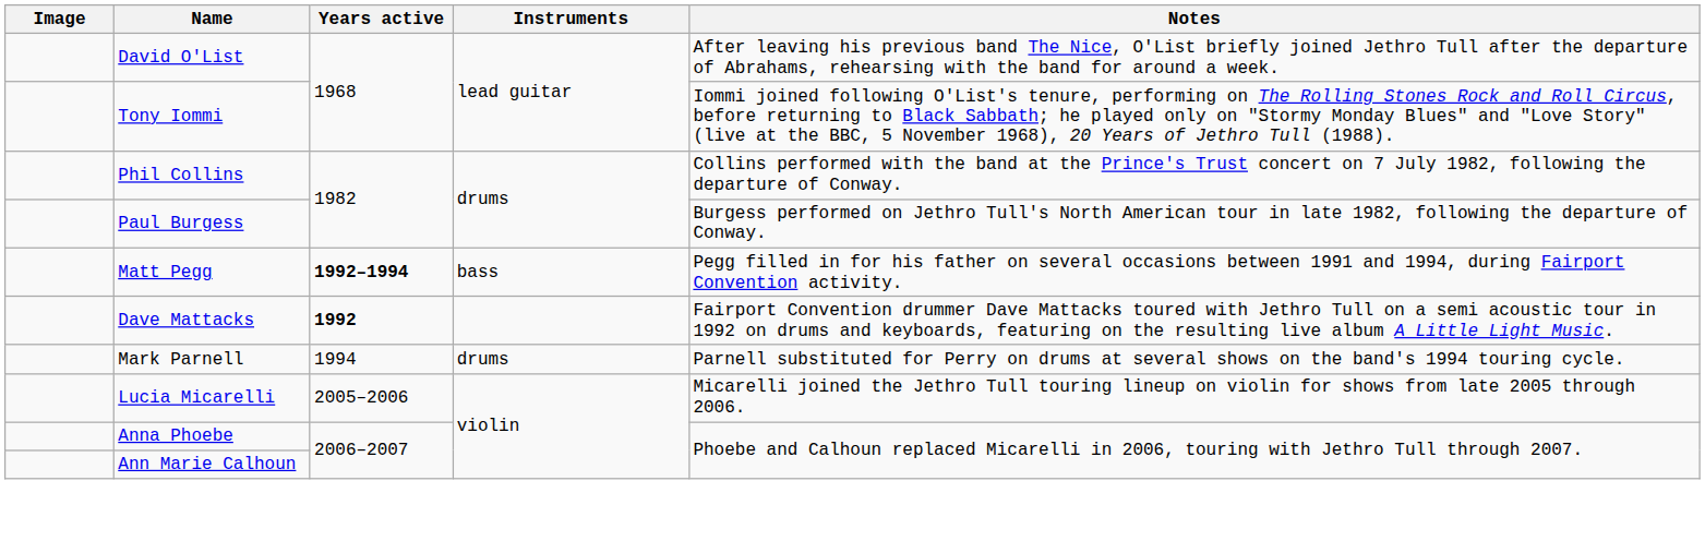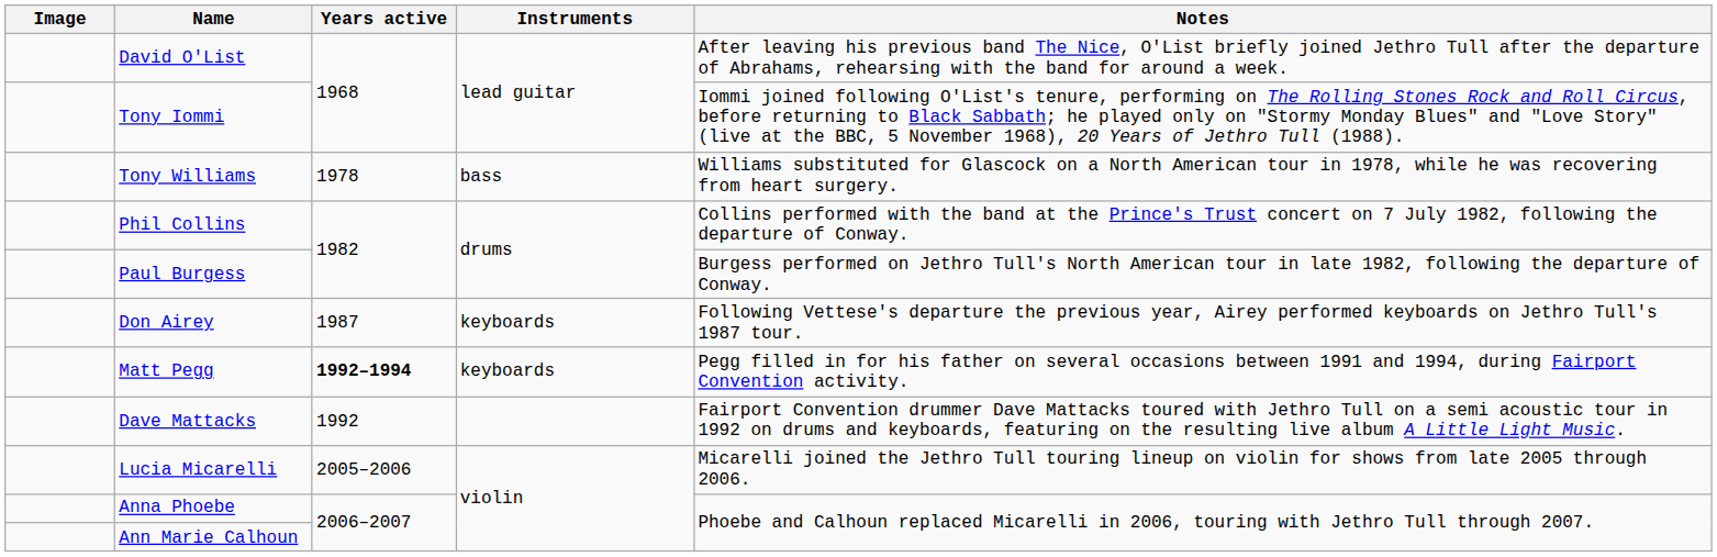 <table class="wikitable" border="1" width=100%>
 <tr>
 <th width="75">Image</th>
 <th width="140">Name</th>
 <th width="100">Years active</th>
 <th width="170">Instruments</th>
 <th>Notes</th>
 </tr>
 <tr>
 <td></td>
 <td><a href='#'>David O'List</a></td>
 <td rowspan="2">1968</td>
 <td rowspan="2">lead guitar</td>
 <td>After leaving his previous band <a href='#'>The Nice</a>, O'List briefly joined Jethro Tull after the departure of Abrahams, rehearsing with the band for around a week.</td>
 </tr>
 <tr>
 <td></td>
 <td><a href='#'>Tony Iommi</a></td>
 <td>Iommi joined following O'List's tenure, performing on <em><a href='#'>The Rolling Stones Rock and Roll Circus</a></em>, before returning to <a href='#'>Black Sabbath</a>; he played only on "Stormy Monday Blues" and "Love Story" (live at the BBC, 5 November 1968), <em>20 Years of Jethro Tull</em> (1988).</td>
 </tr>
 <tr>
 <td></td>
+<td><a href='#'>Tony Williams</a></td>
+<td>1978</td>
+<td>bass</td>
+<td>Williams substituted for Glascock on a North American tour in 1978, while he was recovering from heart surgery.</td>
+</tr>
+<tr>
+<td></td>
 <td><a href='#'>Phil Collins</a></td>
 <td rowspan="2">1982</td>
 <td rowspan="2">drums</td>
 <td>Collins performed with the band at the <a href='#'>Prince's Trust</a> concert on 7 July 1982, following the departure of Conway.</td>
 </tr>
 <tr>
 <td></td>
 <td><a href='#'>Paul Burgess</a></td>
 <td>Burgess performed on Jethro Tull's North American tour in late 1982, following the departure of Conway.</td>
 </tr>
 <tr>
 <td></td>
+<td><a href='#'>Don Airey</a></td>
+<td>1987</td>
+<td>keyboards</td>
+<td>Following Vettese's departure the previous year, Airey performed keyboards on Jethro Tull's 1987 tour.</td>
+</tr>
+<tr>
+<td></td>
 <td><a href='#'>Matt Pegg</a></td>
 <td><strong>1992–1994</strong></td>
-<td>bass</td>
+<td>keyboards</td>
 <td>Pegg filled in for his father on several occasions between 1991 and 1994, during <a href='#'>Fairport Convention</a> activity.</td>
 </tr>
 <tr>
 <td></td>
 <td><a href='#'>Dave Mattacks</a></td>
-<td><strong>1992</strong></td>
+<td>1992</td>
 <td></td>
 <td>Fairport Convention drummer Dave Mattacks toured with Jethro Tull on a semi acoustic tour in 1992 on drums and keyboards, featuring on the resulting live album <em><a href='#'>A Little Light Music</a></em>.</td>
-</tr>
-<tr>
-<td></td>
-<td>Mark Parnell</td>
-<td>1994</td>
-<td>drums</td>
-<td>Parnell substituted for Perry on drums at several shows on the band's 1994 touring cycle.</td>
 </tr>
 <tr>
 <td></td>
 <td><a href='#'>Lucia Micarelli</a></td>
 <td>2005–2006</td>
 <td rowspan="3">violin</td>
 <td>Micarelli joined the Jethro Tull touring lineup on violin for shows from late 2005 through 2006.</td>
 </tr>
 <tr>
 <td></td>
 <td><a href='#'>Anna Phoebe</a></td>
 <td rowspan="2">2006–2007</td>
 <td rowspan="2">Phoebe and Calhoun replaced Micarelli in 2006, touring with Jethro Tull through 2007.</td>
 </tr>
 <tr>
 <td></td>
 <td><a href='#'>Ann Marie Calhoun</a></td>
 </tr>
 </table>
